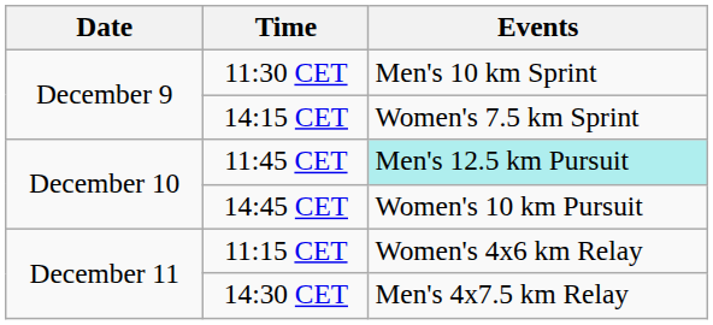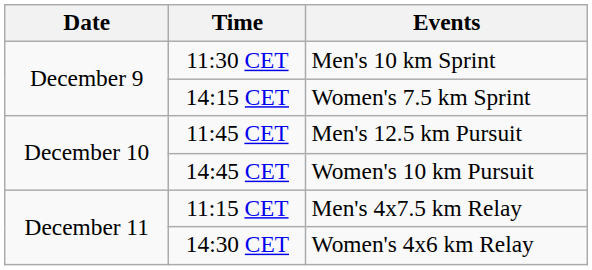 <table class="wikitable" style="text-align: center" width="400">
 <tr>
 <th>Date</th>
 <th>Time</th>
 <th>Events</th>
 </tr>
 <tr>
 <td rowspan=2>December 9</td>
 <td>11:30 <a href='#'>CET</a></td>
 <td style="text-align: left">Men's 10 km Sprint</td>
 </tr>
 <tr>
 <td>14:15 <a href='#'>CET</a></td>
 <td style="text-align: left">Women's 7.5 km Sprint</td>
 </tr>
 <tr>
 <td rowspan=2>December 10</td>
 <td>11:45 <a href='#'>CET</a></td>
-<td style="background: paleturquoise; text-align: left">Men's 12.5 km Pursuit</td>
+<td style="text-align: left">Men's 12.5 km Pursuit</td>
 </tr>
 <tr>
 <td>14:45 <a href='#'>CET</a></td>
 <td style="text-align: left">Women's 10 km Pursuit</td>
 </tr>
 <tr>
 <td rowspan=2>December 11</td>
 <td>11:15 <a href='#'>CET</a></td>
-<td style="text-align: left">Women's 4x6 km Relay</td>
+<td style="text-align: left">Men's 4x7.5 km Relay</td>
 </tr>
 <tr>
 <td>14:30 <a href='#'>CET</a></td>
-<td style="text-align: left">Men's 4x7.5 km Relay</td>
+<td style="text-align: left">Women's 4x6 km Relay</td>
 </tr>
 </table>
